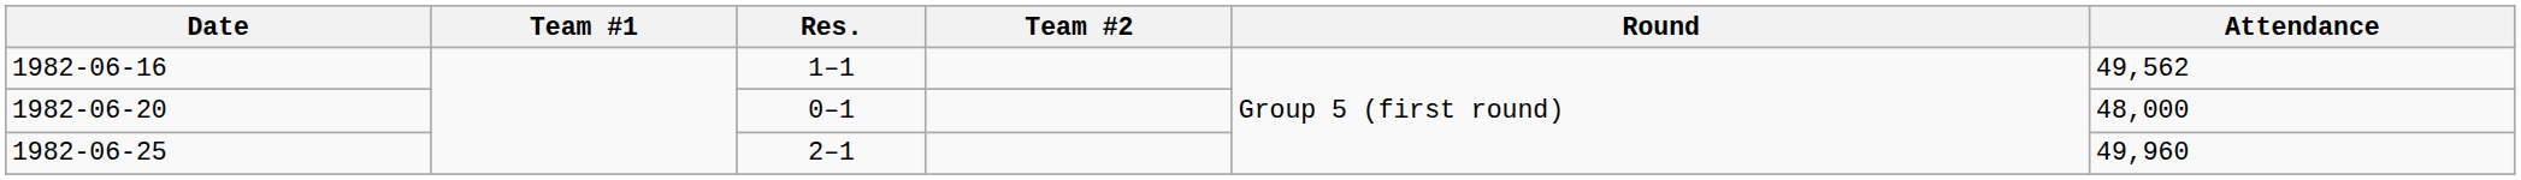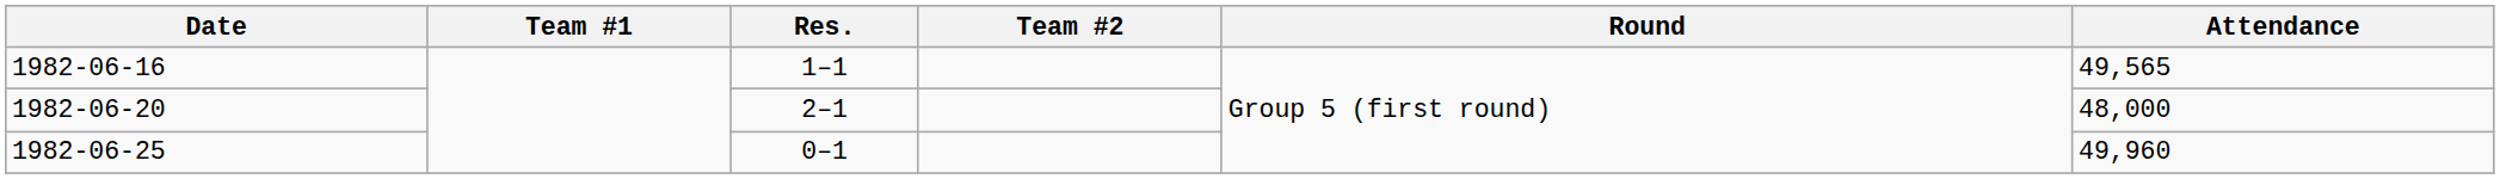 <table class="wikitable" style="text-align: left;" width="100%">
 <tr>
 <th>Date</th>
 <th>Team #1</th>
 <th>Res.</th>
 <th>Team #2</th>
 <th>Round</th>
 <th>Attendance</th>
 </tr>
 <tr>
 <td>1982-06-16</td>
 <td rowspan="3"></td>
 <td style="text-align:center;">1–1</td>
 <td></td>
 <td rowspan="3">Group 5 (first round)</td>
-<td>49,562</td>
+<td>49,565</td>
 </tr>
 <tr>
 <td>1982-06-20</td>
-<td style="text-align:center;">0–1</td>
+<td style="text-align:center;">2–1</td>
 <td></td>
 <td>48,000</td>
 </tr>
 <tr>
 <td>1982-06-25</td>
-<td style="text-align:center;">2–1</td>
+<td style="text-align:center;">0–1</td>
 <td></td>
 <td>49,960</td>
 </tr>
 </table>
